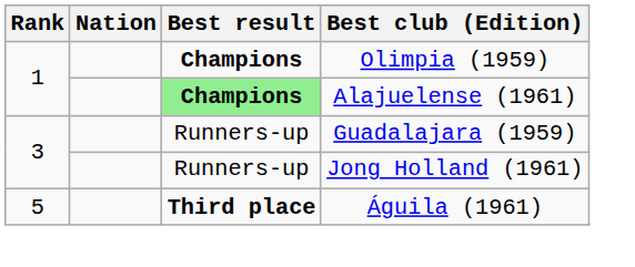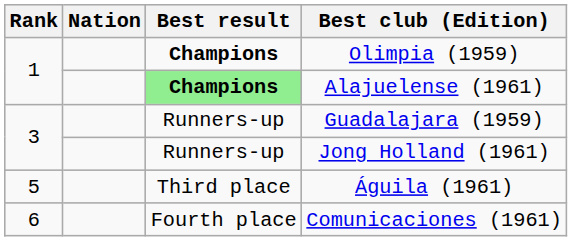 <table class="wikitable" style="text-align: center;">
 <tr>
 <th>Rank</th>
 <th>Nation</th>
 <th>Best result</th>
 <th>Best club (Edition)</th>
 </tr>
 <tr>
 <td rowspan=2>1</td>
 <td></td>
 <td><strong>Champions</strong></td>
 <td><a href='#'>Olimpia</a> (1959)</td>
 </tr>
 <tr>
 <td></td>
 <td style="background: lightgreen;"><strong>Champions</strong></td>
 <td><a href='#'>Alajuelense</a> (1961)</td>
 </tr>
 <tr>
 <td rowspan=2>3</td>
 <td></td>
 <td>Runners-up</td>
 <td><a href='#'>Guadalajara</a> (1959)</td>
 </tr>
 <tr>
 <td></td>
 <td>Runners-up</td>
 <td><a href='#'>Jong Holland</a> (1961)</td>
 </tr>
 <tr>
 <td>5</td>
 <td></td>
-<td><strong>Third place</strong></td>
+<td>Third place</td>
 <td><a href='#'>Águila</a> (1961)</td>
 </tr>
+<tr>
+<td>6</td>
+<td></td>
+<td>Fourth place</td>
+<td><a href='#'>Comunicaciones</a> (1961)</td>
+</tr>
 </table>
